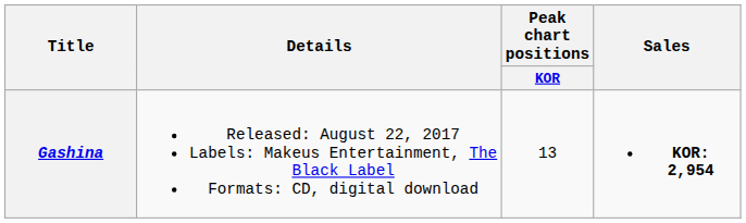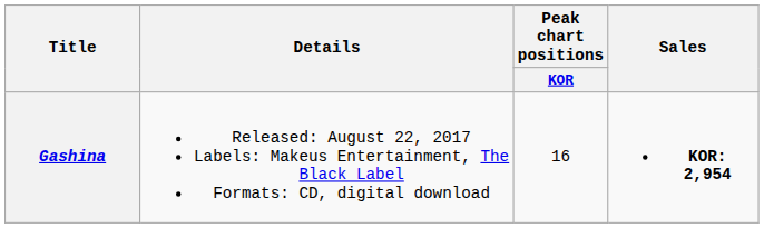 <table class="wikitable plainrowheaders" style="text-align:center;">
 <tr>
 <th scope="col" rowspan="2" style="width:8em;">Title</th>
 <th scope="col" rowspan="2" style="width:23em;">Details</th>
 <th scope="col" colspan="1">Peak chart positions</th>
 <th scope="col" rowspan="2" style="width:9em;">Sales</th>
 </tr>
 <tr>
 <th scope="col" style="width:3em;font-size:90%;"><a href='#'>KOR</a><br></th>
 </tr>
 <tr>
 <th scope="row"><em><a href='#'>Gashina</a></em></th>
 <td><br><ul><li>Released: August 22, 2017</li><li>Labels: Makeus Entertainment, <a href='#'>The Black Label</a></li><li>Formats: CD, digital download</li></ul></td>
-<td>13</td>
+<td>16</td>
 <td><strong><br><ul><li>KOR: 2,954</li></ul></strong></td>
 </tr>
 </table>
